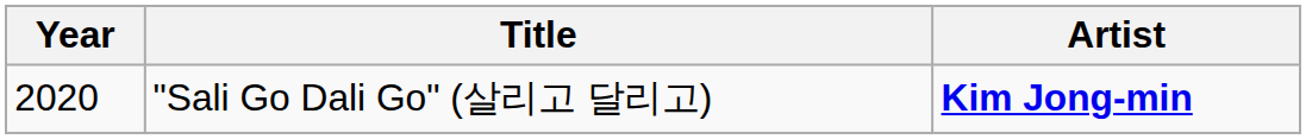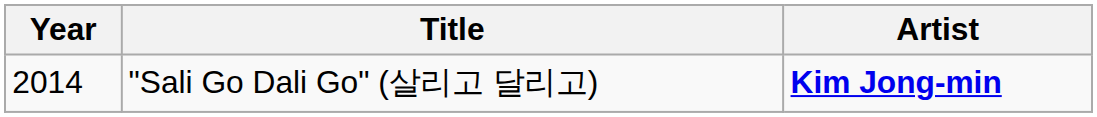 <table class="wikitable" style="width:550px">
 <tr>
 <th>Year</th>
 <th>Title</th>
 <th>Artist</th>
 </tr>
 <tr>
-<td>2020</td>
+<td>2014</td>
 <td>"Sali Go Dali Go" (살리고 달리고)</td>
 <td><strong><a href='#'>Kim Jong-min</a></strong></td>
 </tr>
 </table>
